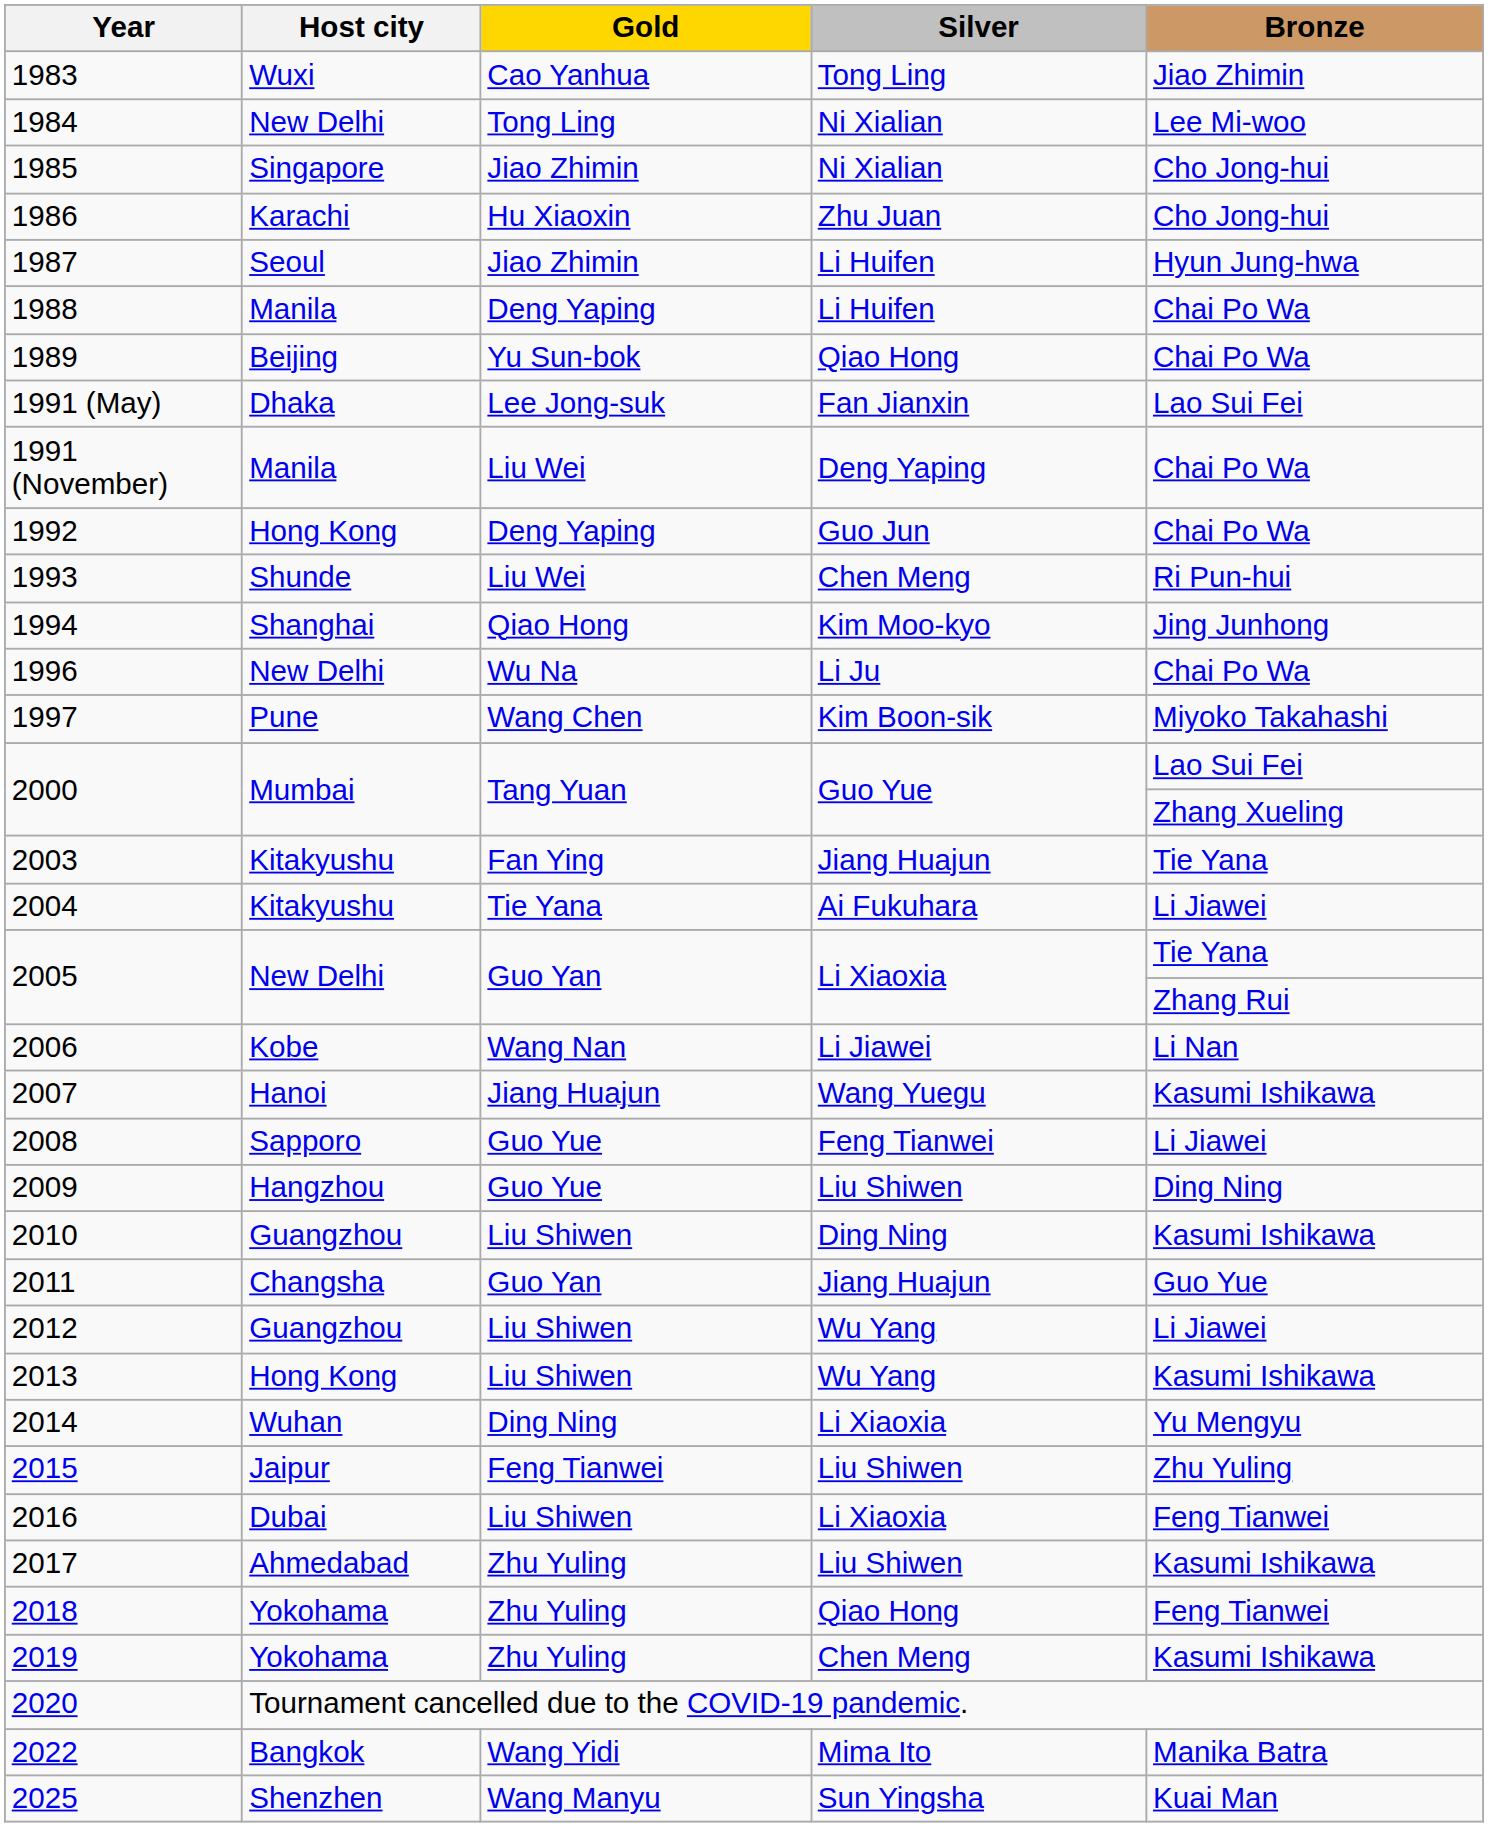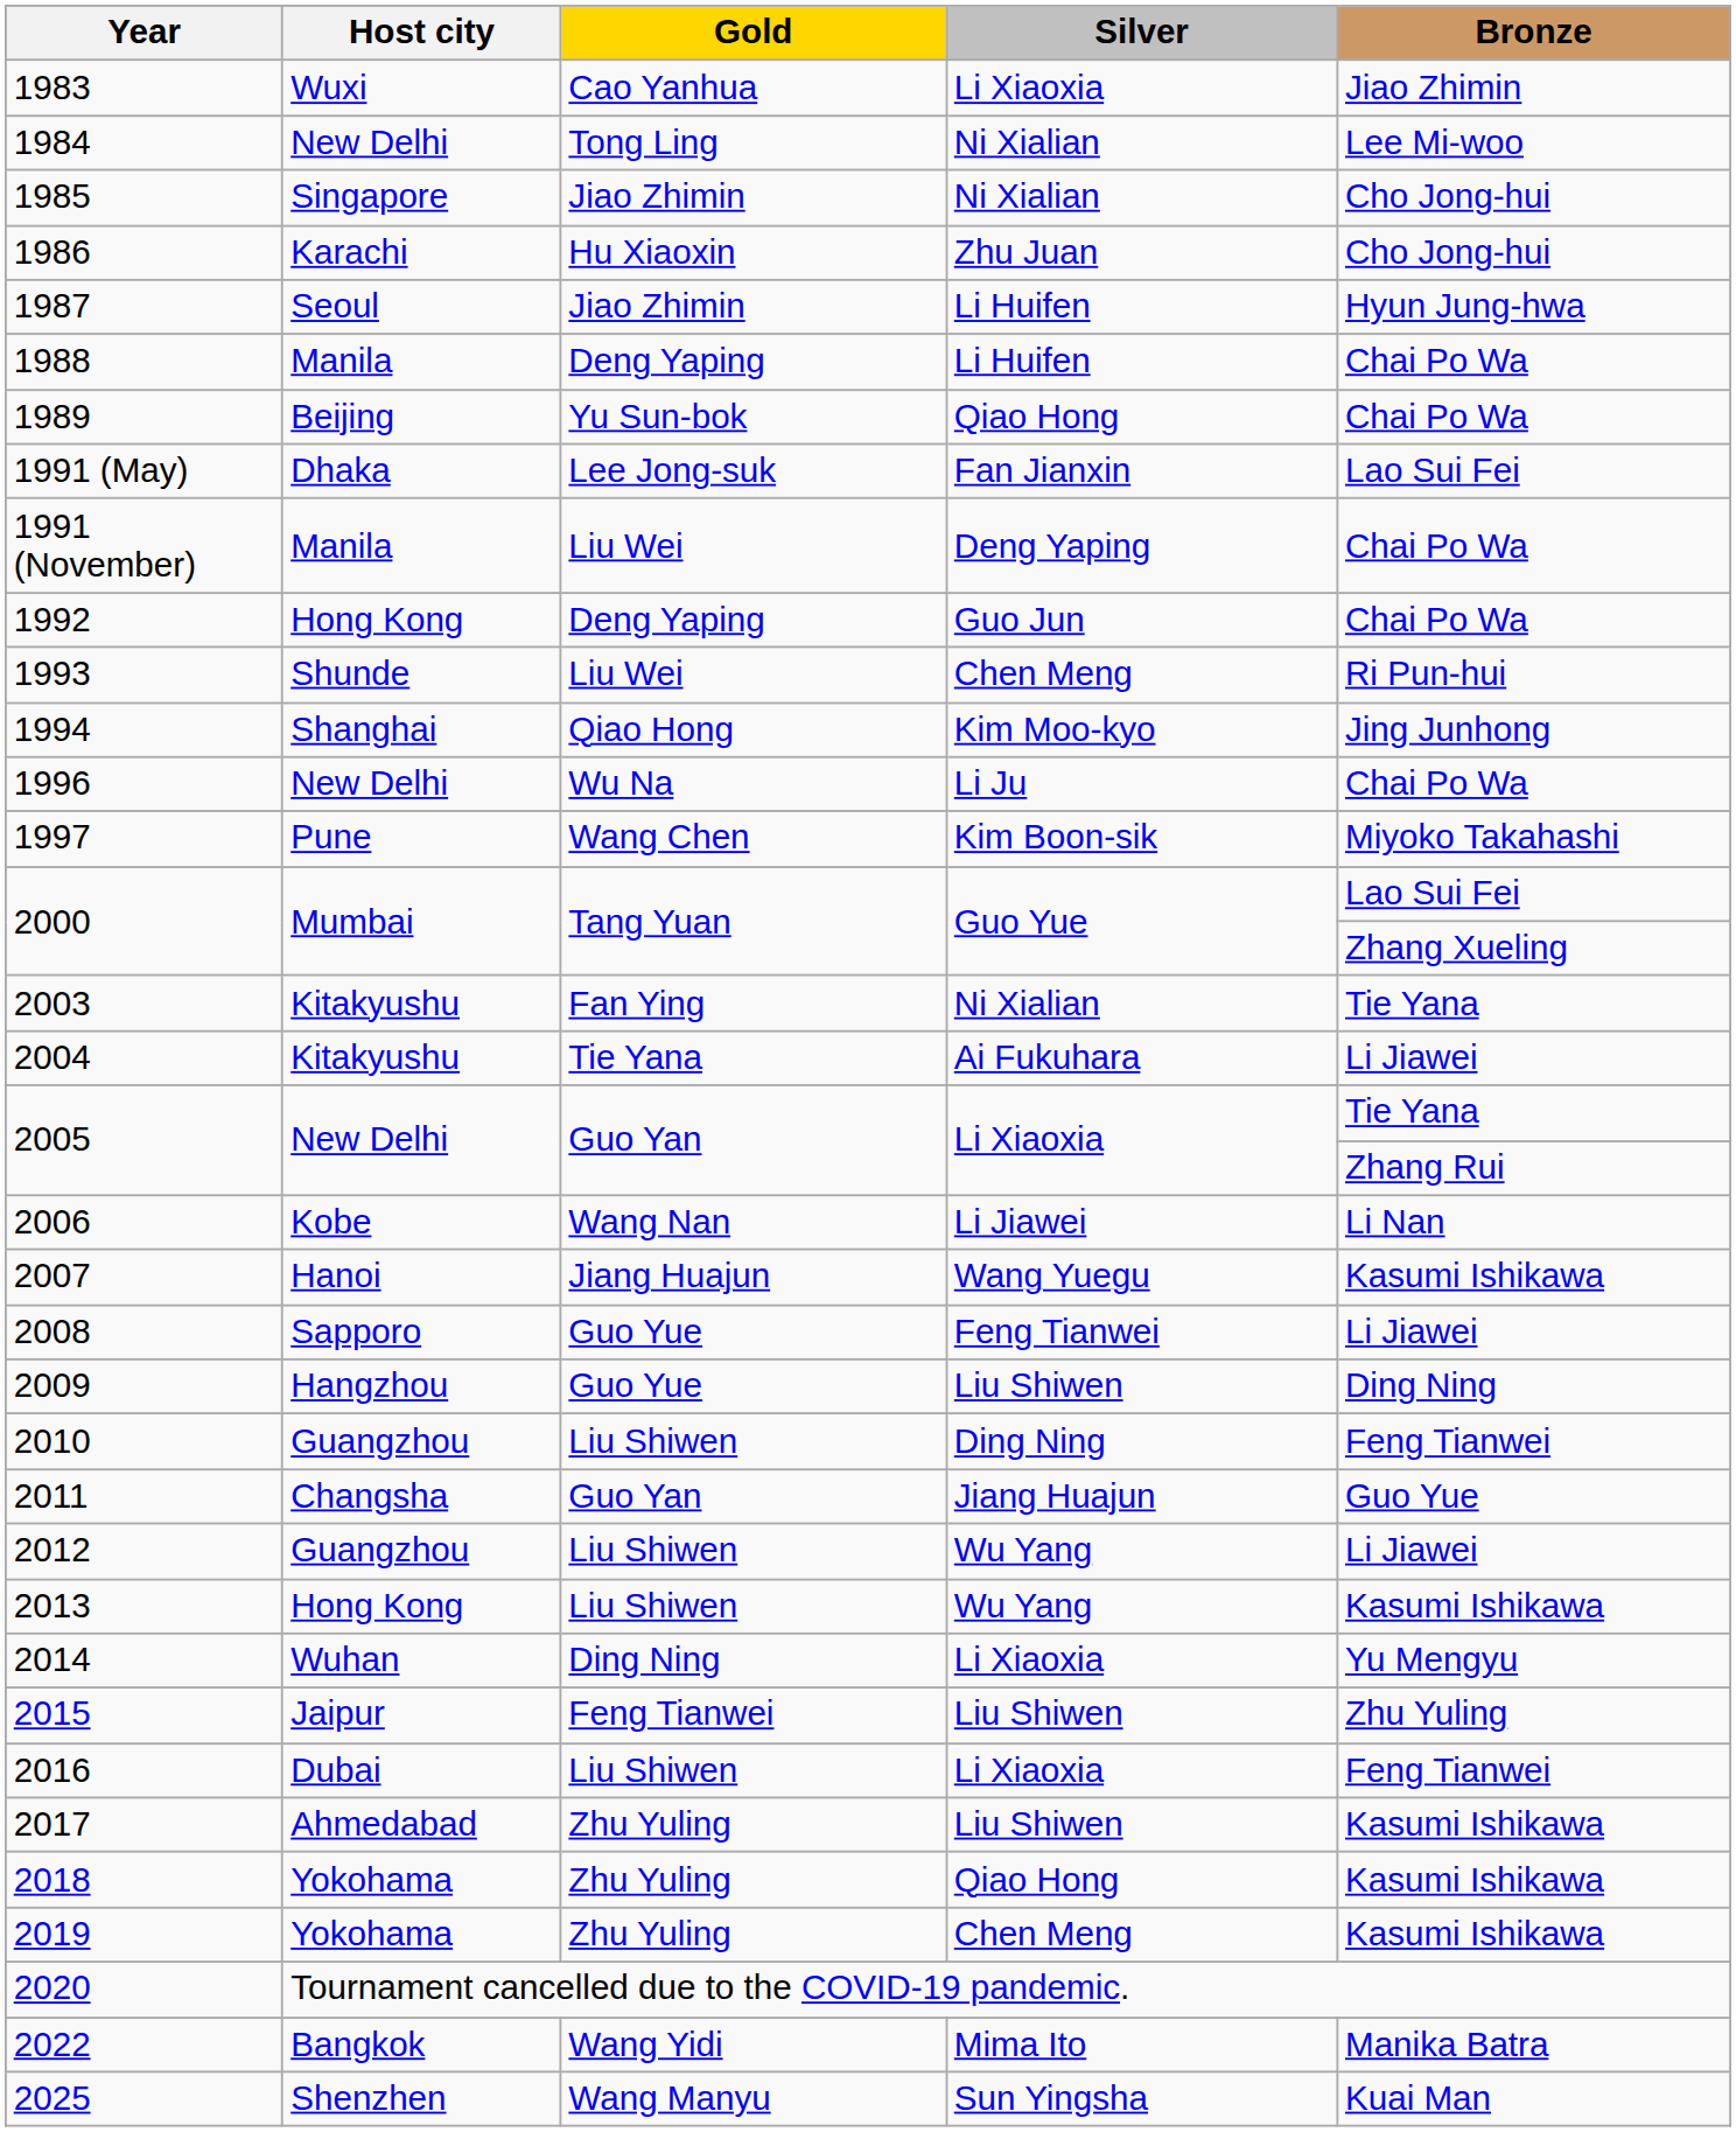 <table class="wikitable" style="text-align: left; width: 800px;">
 <tr>
 <th width="130">Year</th>
 <th width="130">Host city</th>
 <th width="200" style="background-color: gold">Gold</th>
 <th width="200" style="background-color: silver">Silver</th>
 <th width="200" style="background-color: #cc9966">Bronze</th>
 </tr>
 <tr>
 <td>1983</td>
 <td><a href='#'>Wuxi</a></td>
 <td> <a href='#'>Cao Yanhua</a></td>
-<td><a href='#'>Tong Ling</a></td>
+<td> <a href='#'>Li Xiaoxia</a></td>
 <td> <a href='#'>Jiao Zhimin</a></td>
 </tr>
 <tr>
 <td>1984</td>
 <td><a href='#'>New Delhi</a></td>
 <td><a href='#'>Tong Ling</a></td>
 <td> <a href='#'>Ni Xialian</a></td>
 <td> <a href='#'>Lee Mi-woo</a></td>
 </tr>
 <tr>
 <td>1985</td>
 <td><a href='#'>Singapore</a></td>
 <td> <a href='#'>Jiao Zhimin</a></td>
 <td> <a href='#'>Ni Xialian</a></td>
 <td> <a href='#'>Cho Jong-hui</a></td>
 </tr>
 <tr>
 <td>1986</td>
 <td><a href='#'>Karachi</a></td>
 <td> <a href='#'>Hu Xiaoxin</a></td>
 <td> <a href='#'>Zhu Juan</a></td>
 <td> <a href='#'>Cho Jong-hui</a></td>
 </tr>
 <tr>
 <td>1987</td>
 <td><a href='#'>Seoul</a></td>
 <td> <a href='#'>Jiao Zhimin</a></td>
 <td> <a href='#'>Li Huifen</a></td>
 <td> <a href='#'>Hyun Jung-hwa</a></td>
 </tr>
 <tr>
 <td>1988</td>
 <td><a href='#'>Manila</a></td>
 <td> <a href='#'>Deng Yaping</a></td>
 <td> <a href='#'>Li Huifen</a></td>
 <td> <a href='#'>Chai Po Wa</a></td>
 </tr>
 <tr>
 <td>1989</td>
 <td><a href='#'>Beijing</a></td>
 <td> <a href='#'>Yu Sun-bok</a></td>
 <td> <a href='#'>Qiao Hong</a></td>
 <td> <a href='#'>Chai Po Wa</a></td>
 </tr>
 <tr>
 <td>1991 (May)</td>
 <td><a href='#'>Dhaka</a></td>
 <td> <a href='#'>Lee Jong-suk</a></td>
 <td> <a href='#'>Fan Jianxin</a></td>
 <td> <a href='#'>Lao Sui Fei</a></td>
 </tr>
 <tr>
 <td>1991 (November)</td>
 <td><a href='#'>Manila</a></td>
 <td> <a href='#'>Liu Wei</a></td>
 <td> <a href='#'>Deng Yaping</a></td>
 <td> <a href='#'>Chai Po Wa</a></td>
 </tr>
 <tr>
 <td>1992</td>
 <td><a href='#'>Hong Kong</a></td>
 <td> <a href='#'>Deng Yaping</a></td>
 <td> <a href='#'>Guo Jun</a></td>
 <td> <a href='#'>Chai Po Wa</a></td>
 </tr>
 <tr>
 <td>1993</td>
 <td><a href='#'>Shunde</a></td>
 <td> <a href='#'>Liu Wei</a></td>
 <td> <a href='#'>Chen Meng</a></td>
 <td> <a href='#'>Ri Pun-hui</a></td>
 </tr>
 <tr>
 <td>1994</td>
 <td><a href='#'>Shanghai</a></td>
 <td> <a href='#'>Qiao Hong</a></td>
 <td> <a href='#'>Kim Moo-kyo</a></td>
 <td> <a href='#'>Jing Junhong</a></td>
 </tr>
 <tr>
 <td>1996</td>
 <td><a href='#'>New Delhi</a></td>
 <td> <a href='#'>Wu Na</a></td>
 <td> <a href='#'>Li Ju</a></td>
 <td> <a href='#'>Chai Po Wa</a></td>
 </tr>
 <tr>
 <td>1997</td>
 <td><a href='#'>Pune</a></td>
 <td> <a href='#'>Wang Chen</a></td>
 <td> <a href='#'>Kim Boon-sik</a></td>
 <td> <a href='#'>Miyoko Takahashi</a></td>
 </tr>
 <tr>
 <td rowspan=2>2000</td>
 <td rowspan=2><a href='#'>Mumbai</a></td>
 <td rowspan=2> <a href='#'>Tang Yuan</a></td>
 <td rowspan=2> <a href='#'>Guo Yue</a></td>
 <td> <a href='#'>Lao Sui Fei</a></td>
 </tr>
 <tr>
 <td> <a href='#'>Zhang Xueling</a></td>
 </tr>
 <tr>
 <td>2003</td>
 <td><a href='#'>Kitakyushu</a></td>
 <td> <a href='#'>Fan Ying</a></td>
-<td> <a href='#'>Jiang Huajun</a></td>
+<td> <a href='#'>Ni Xialian</a></td>
 <td> <a href='#'>Tie Yana</a></td>
 </tr>
 <tr>
 <td>2004</td>
 <td><a href='#'>Kitakyushu</a></td>
 <td> <a href='#'>Tie Yana</a></td>
 <td> <a href='#'>Ai Fukuhara</a></td>
 <td> <a href='#'>Li Jiawei</a></td>
 </tr>
 <tr>
 <td rowspan=2>2005</td>
 <td rowspan=2><a href='#'>New Delhi</a></td>
 <td rowspan=2> <a href='#'>Guo Yan</a></td>
 <td rowspan=2> <a href='#'>Li Xiaoxia</a></td>
 <td> <a href='#'>Tie Yana</a></td>
 </tr>
 <tr>
 <td> <a href='#'>Zhang Rui</a></td>
 </tr>
 <tr>
 <td>2006</td>
 <td><a href='#'>Kobe</a></td>
 <td> <a href='#'>Wang Nan</a></td>
 <td> <a href='#'>Li Jiawei</a></td>
 <td> <a href='#'>Li Nan</a></td>
 </tr>
 <tr>
 <td>2007</td>
 <td><a href='#'>Hanoi</a></td>
 <td> <a href='#'>Jiang Huajun</a></td>
 <td> <a href='#'>Wang Yuegu</a></td>
 <td> <a href='#'>Kasumi Ishikawa</a></td>
 </tr>
 <tr>
 <td>2008</td>
 <td><a href='#'>Sapporo</a></td>
 <td> <a href='#'>Guo Yue</a></td>
 <td> <a href='#'>Feng Tianwei</a></td>
 <td> <a href='#'>Li Jiawei</a></td>
 </tr>
 <tr>
 <td>2009</td>
 <td><a href='#'>Hangzhou</a></td>
 <td> <a href='#'>Guo Yue</a></td>
 <td> <a href='#'>Liu Shiwen</a></td>
 <td> <a href='#'>Ding Ning</a></td>
 </tr>
 <tr>
 <td>2010</td>
 <td><a href='#'>Guangzhou</a></td>
 <td> <a href='#'>Liu Shiwen</a></td>
 <td> <a href='#'>Ding Ning</a></td>
-<td> <a href='#'>Kasumi Ishikawa</a></td>
+<td> <a href='#'>Feng Tianwei</a></td>
 </tr>
 <tr>
 <td>2011</td>
 <td><a href='#'>Changsha</a></td>
 <td> <a href='#'>Guo Yan</a></td>
 <td> <a href='#'>Jiang Huajun</a></td>
 <td> <a href='#'>Guo Yue</a></td>
 </tr>
 <tr>
 <td>2012</td>
 <td><a href='#'>Guangzhou</a></td>
 <td> <a href='#'>Liu Shiwen</a></td>
 <td> <a href='#'>Wu Yang</a></td>
 <td> <a href='#'>Li Jiawei</a></td>
 </tr>
 <tr>
 <td>2013</td>
 <td><a href='#'>Hong Kong</a></td>
 <td> <a href='#'>Liu Shiwen</a></td>
 <td> <a href='#'>Wu Yang</a></td>
 <td> <a href='#'>Kasumi Ishikawa</a></td>
 </tr>
 <tr>
 <td>2014</td>
 <td><a href='#'>Wuhan</a></td>
 <td> <a href='#'>Ding Ning</a></td>
 <td> <a href='#'>Li Xiaoxia</a></td>
 <td> <a href='#'>Yu Mengyu</a></td>
 </tr>
 <tr>
 <td><a href='#'>2015</a></td>
 <td><a href='#'>Jaipur</a></td>
 <td> <a href='#'>Feng Tianwei</a></td>
 <td> <a href='#'>Liu Shiwen</a></td>
 <td> <a href='#'>Zhu Yuling</a></td>
 </tr>
 <tr>
 <td>2016</td>
 <td><a href='#'>Dubai</a></td>
 <td> <a href='#'>Liu Shiwen</a></td>
 <td> <a href='#'>Li Xiaoxia</a></td>
 <td> <a href='#'>Feng Tianwei</a></td>
 </tr>
 <tr>
 <td>2017</td>
 <td><a href='#'>Ahmedabad</a></td>
 <td> <a href='#'>Zhu Yuling</a></td>
 <td> <a href='#'>Liu Shiwen</a></td>
 <td> <a href='#'>Kasumi Ishikawa</a></td>
 </tr>
 <tr>
 <td><a href='#'>2018</a></td>
 <td><a href='#'>Yokohama</a></td>
 <td> <a href='#'>Zhu Yuling</a></td>
 <td> <a href='#'>Qiao Hong</a></td>
-<td> <a href='#'>Feng Tianwei</a></td>
+<td> <a href='#'>Kasumi Ishikawa</a></td>
 </tr>
 <tr>
 <td><a href='#'>2019</a></td>
 <td><a href='#'>Yokohama</a></td>
 <td> <a href='#'>Zhu Yuling</a></td>
 <td> <a href='#'>Chen Meng</a></td>
 <td> <a href='#'>Kasumi Ishikawa</a></td>
 </tr>
 <tr>
 <td><a href='#'>2020</a></td>
 <td colspan=4>Tournament cancelled due to the <a href='#'>COVID-19 pandemic</a>.</td>
 </tr>
 <tr>
 <td><a href='#'>2022</a></td>
 <td><a href='#'>Bangkok</a></td>
 <td> <a href='#'>Wang Yidi</a></td>
 <td> <a href='#'>Mima Ito</a></td>
 <td> <a href='#'>Manika Batra</a></td>
 </tr>
 <tr>
 <td><a href='#'>2025</a></td>
 <td><a href='#'>Shenzhen</a></td>
 <td> <a href='#'>Wang Manyu</a></td>
 <td> <a href='#'>Sun Yingsha</a></td>
 <td> <a href='#'>Kuai Man</a></td>
 </tr>
 </table>
